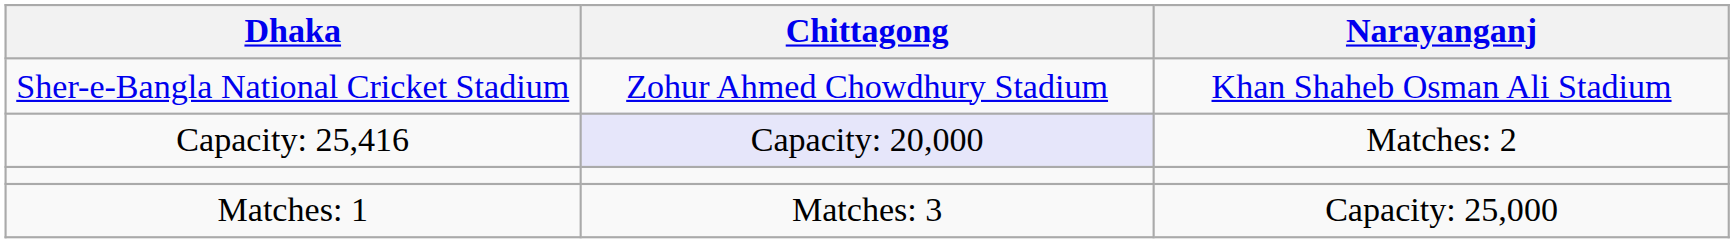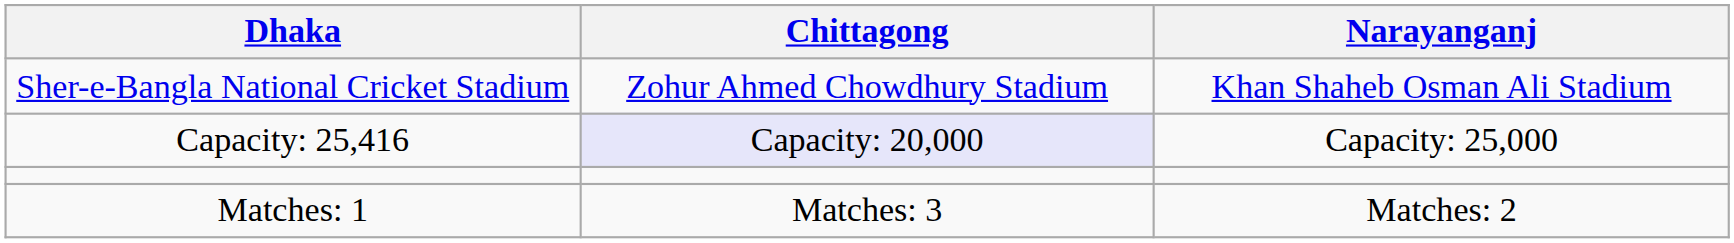 <table class="wikitable" style="text-align:center;margin:auto">
 <tr>
 <th style="width:33%;"><a href='#'>Dhaka</a></th>
 <th style="width:33%;"><a href='#'>Chittagong</a></th>
 <th style="width:33%;"><a href='#'>Narayanganj</a></th>
 </tr>
 <tr>
 <td><a href='#'>Sher-e-Bangla National Cricket Stadium</a></td>
 <td><a href='#'>Zohur Ahmed Chowdhury Stadium</a></td>
 <td><a href='#'>Khan Shaheb Osman Ali Stadium</a></td>
 </tr>
 <tr>
 <td>Capacity: 25,416</td>
 <td style="background: lavender;">Capacity: 20,000</td>
-<td>Matches: 2</td>
+<td>Capacity: 25,000</td>
 </tr>
 <tr>
 <td></td>
 <td></td>
 <td></td>
 </tr>
 <tr>
 <td>Matches: 1</td>
 <td>Matches: 3</td>
-<td>Capacity: 25,000</td>
+<td>Matches: 2</td>
 </tr>
 </table>
